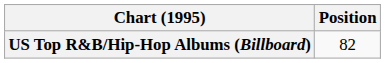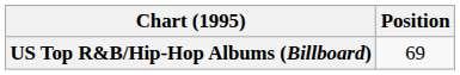 <table class="wikitable plainrowheaders" style="text-align:center">
 <tr>
 <th scope="col">Chart (1995)</th>
 <th scope="col">Position</th>
 </tr>
 <tr>
 <th scope="row">US Top R&B/Hip-Hop Albums (<em>Billboard</em>)</th>
-<td>82</td>
+<td>69</td>
 </tr>
 </table>
